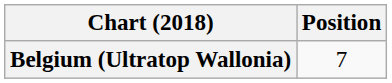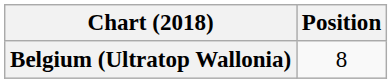 <table class="wikitable plainrowheaders" style="text-align:center">
 <tr>
 <th>Chart (2018)</th>
 <th>Position</th>
 </tr>
 <tr>
 <th scope="row">Belgium (Ultratop Wallonia)</th>
-<td>7</td>
+<td>8</td>
 </tr>
 </table>
